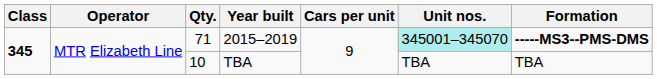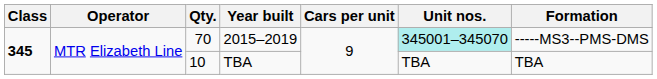 <table class="wikitable">
 <tr>
 <th>Class</th>
 <th>Operator</th>
 <th>Qty.</th>
 <th>Year built</th>
 <th>Cars per unit</th>
 <th>Unit nos.</th>
 <th>Formation</th>
 </tr>
 <tr>
 <td rowspan="2"><strong>345</strong></td>
 <td rowspan="2" align="center"><a href='#'>MTR</a> <a href='#'>Elizabeth Line</a></td>
-<td align="center">71</td>
+<td align="center">70</td>
 <td align="center">2015–2019</td>
 <td rowspan="2" align="center">9</td>
 <td style="background: paleturquoise;">345001–345070</td>
-<td><strong>-----MS3--PMS-DMS</strong></td>
+<td>-----MS3--PMS-DMS</td>
 </tr>
 <tr>
 <td>10</td>
 <td>TBA</td>
 <td>TBA</td>
 <td>TBA</td>
 </tr>
 </table>
